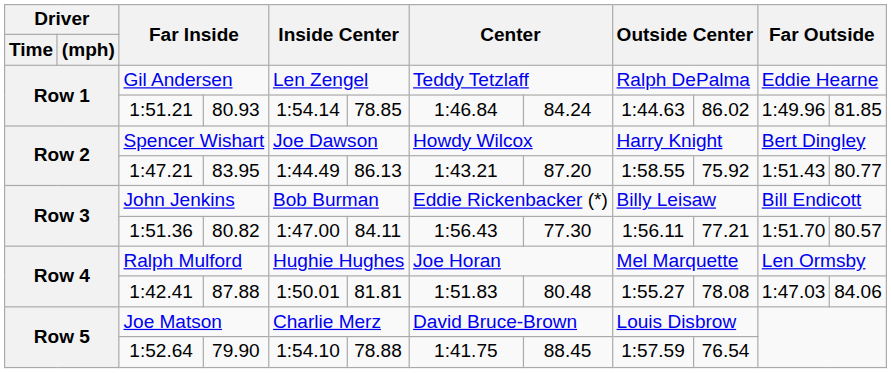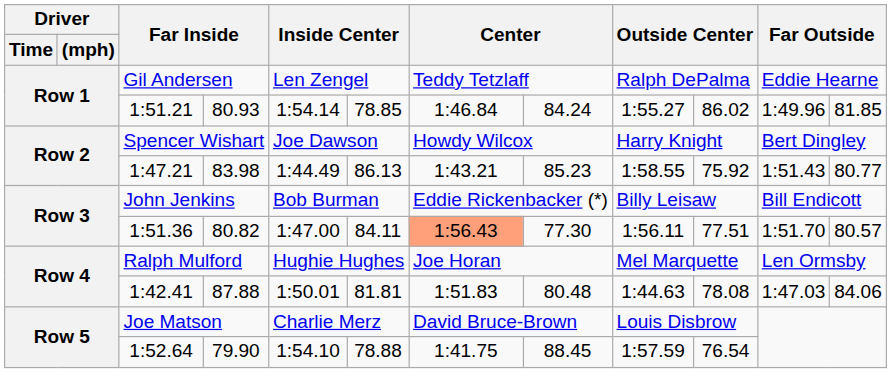 <table class="wikitable">
 <tr>
 <th colspan=2>Driver</th>
 <th colspan=2 rowspan=2>Far Inside</th>
 <th colspan=2 rowspan=2>Inside Center</th>
 <th colspan=2 rowspan=2>Center</th>
 <th colspan=2 rowspan=2>Outside Center</th>
 <th colspan=2 rowspan=2>Far Outside</th>
 </tr>
 <tr>
 <th>Time</th>
 <th>(mph)</th>
 </tr>
 <tr>
 <th colspan=2 rowspan=2>Row 1</th>
 <td colspan=2> <a href='#'>Gil Andersen</a></td>
 <td colspan=2> <a href='#'>Len Zengel</a> <strong></strong></td>
 <td colspan=2> <a href='#'>Teddy Tetzlaff</a></td>
 <td colspan=2> <a href='#'>Ralph DePalma</a></td>
 <td colspan=2> <a href='#'>Eddie Hearne</a></td>
 </tr>
 <tr>
 <td align=center>1:51.21</td>
 <td align=center>80.93</td>
 <td align=center>1:54.14</td>
 <td align=center>78.85</td>
 <td align=center>1:46.84</td>
 <td align=center>84.24</td>
-<td align=center>1:44.63</td>
+<td align=center>1:55.27</td>
 <td align=center>86.02</td>
 <td align=center>1:49.96</td>
 <td align=center>81.85</td>
 </tr>
 <tr>
 <th colspan=2 rowspan=2>Row 2</th>
 <td colspan=2> <a href='#'>Spencer Wishart</a></td>
 <td colspan=2> <a href='#'>Joe Dawson</a></td>
 <td colspan=2> <a href='#'>Howdy Wilcox</a></td>
 <td colspan=2> <a href='#'>Harry Knight</a></td>
 <td colspan=2> <a href='#'>Bert Dingley</a> <strong></strong></td>
 </tr>
 <tr>
 <td align=center>1:47.21</td>
-<td align=center>83.95</td>
+<td align=center>83.98</td>
 <td align=center>1:44.49</td>
 <td align=center>86.13</td>
 <td align=center>1:43.21</td>
-<td align=center>87.20</td>
+<td align=center>85.23</td>
 <td align=center>1:58.55</td>
 <td align=center>75.92</td>
 <td align=center>1:51.43</td>
 <td align=center>80.77</td>
 </tr>
 <tr>
 <th colspan=2 rowspan=2>Row 3</th>
 <td colspan=2> <a href='#'>John Jenkins</a> <strong></strong></td>
 <td colspan=2> <a href='#'>Bob Burman</a></td>
 <td colspan=2> <a href='#'>Eddie Rickenbacker</a> <strong></strong> (*)</td>
 <td colspan=2> <a href='#'>Billy Leisaw</a> <strong></strong></td>
 <td colspan=2> <a href='#'>Bill Endicott</a></td>
 </tr>
 <tr>
 <td align=center>1:51.36</td>
 <td align=center>80.82</td>
 <td align=center>1:47.00</td>
 <td align=center>84.11</td>
-<td align=center>1:56.43</td>
+<td align=center style="background: lightsalmon;">1:56.43</td>
 <td align=center>77.30</td>
 <td align=center>1:56.11</td>
-<td align=center>77.21</td>
+<td align=center>77.51</td>
 <td align=center>1:51.70</td>
 <td align=center>80.57</td>
 </tr>
 <tr>
 <th colspan=2 rowspan=2>Row 4</th>
 <td colspan=2> <a href='#'>Ralph Mulford</a></td>
 <td colspan=2> <a href='#'>Hughie Hughes</a></td>
 <td colspan=2> <a href='#'>Joe Horan</a> <strong></strong></td>
 <td colspan=2> <a href='#'>Mel Marquette</a></td>
 <td colspan=2> <a href='#'>Len Ormsby</a> <strong></strong></td>
 </tr>
 <tr>
 <td align=center>1:42.41</td>
 <td align=center>87.88</td>
 <td align=center>1:50.01</td>
 <td align=center>81.81</td>
 <td align=center>1:51.83</td>
 <td align=center>80.48</td>
-<td align=center>1:55.27</td>
+<td align=center>1:44.63</td>
 <td align=center>78.08</td>
 <td align=center>1:47.03</td>
 <td align=center>84.06</td>
 </tr>
 <tr>
 <th colspan=2 rowspan=2>Row 5</th>
 <td colspan=2> <a href='#'>Joe Matson</a> <strong></strong></td>
 <td colspan=2> <a href='#'>Charlie Merz</a></td>
 <td colspan=2> <a href='#'>David Bruce-Brown</a></td>
 <td colspan=2> <a href='#'>Louis Disbrow</a></td>
 <td colspan=2 rowspan=2> </td>
 </tr>
 <tr>
 <td align=center>1:52.64</td>
 <td align=center>79.90</td>
 <td align=center>1:54.10</td>
 <td align=center>78.88</td>
 <td align=center>1:41.75</td>
 <td align=center>88.45</td>
 <td align=center>1:57.59</td>
 <td align=center>76.54</td>
 </tr>
 </table>
